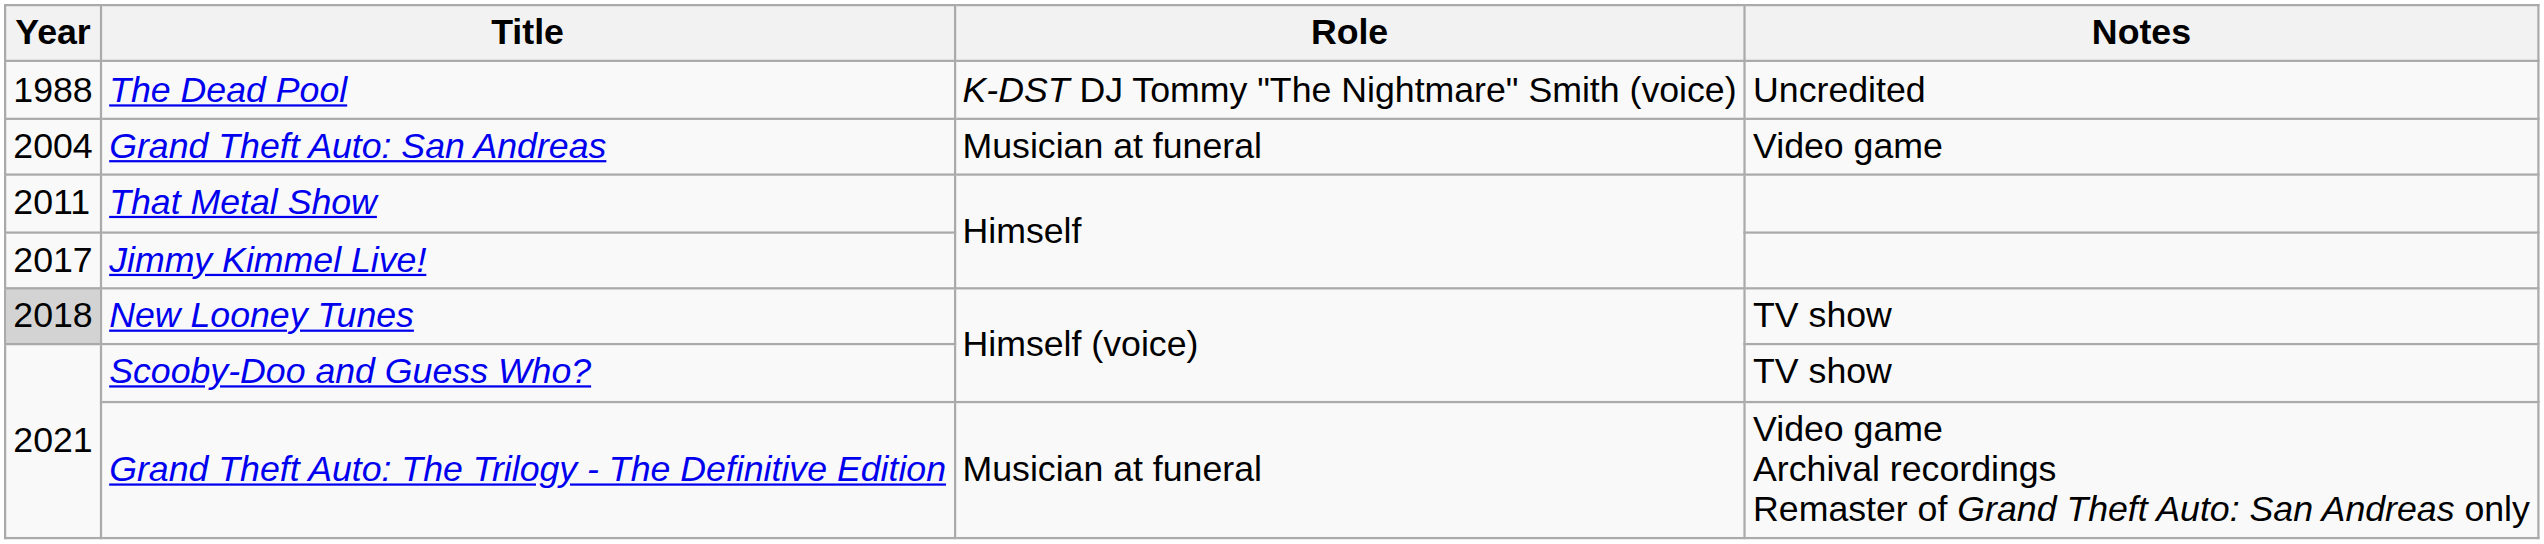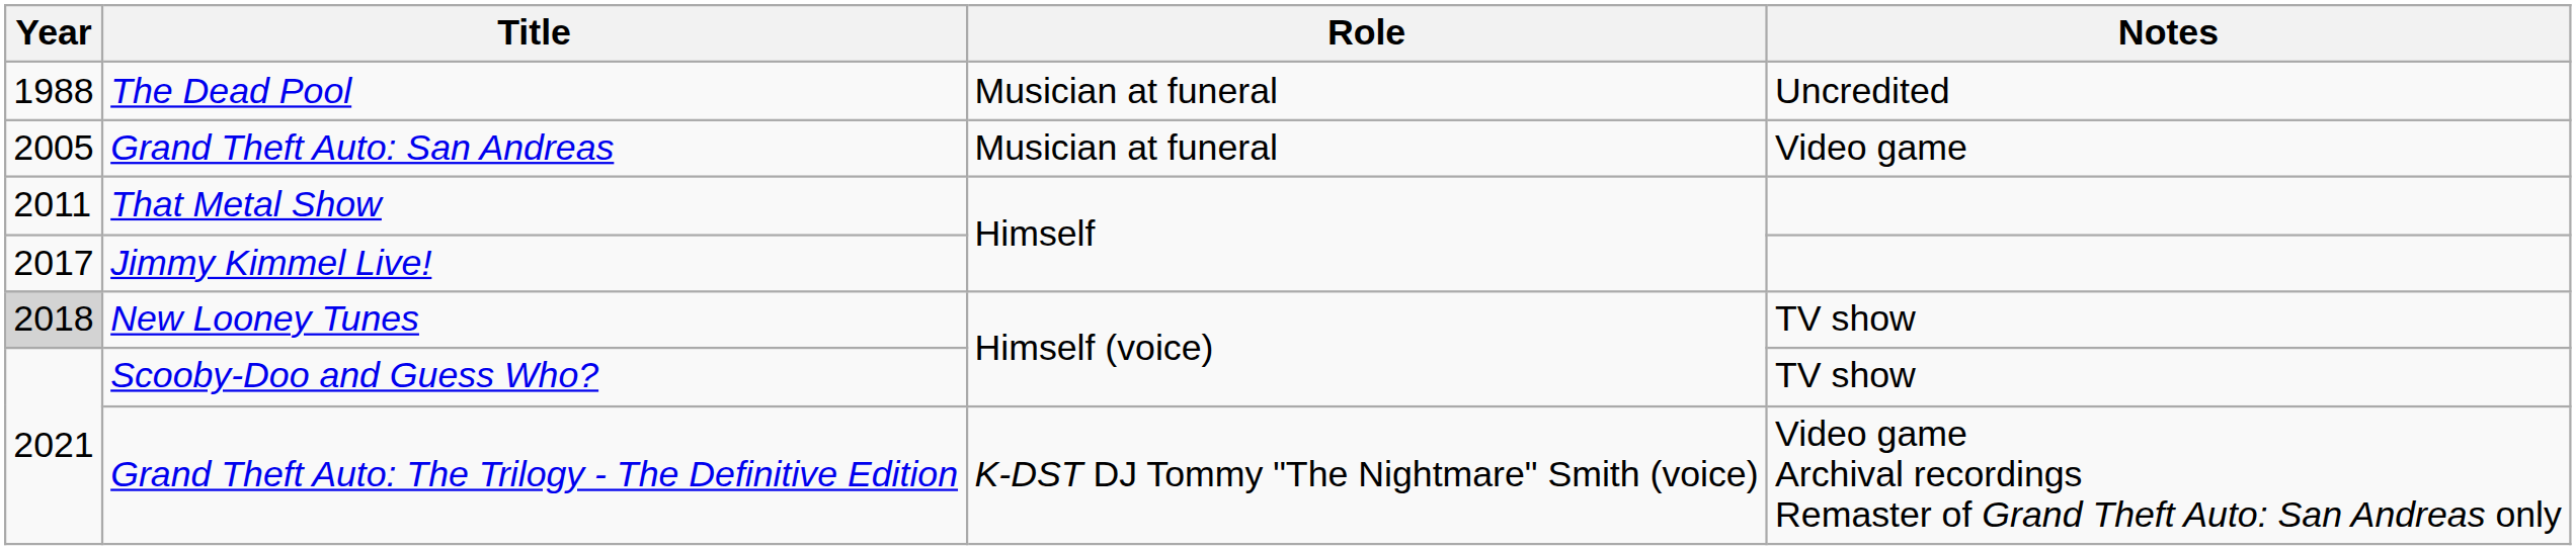 <table class="wikitable sortable">
 <tr>
 <th>Year</th>
 <th>Title</th>
 <th>Role</th>
 <th>Notes</th>
 </tr>
 <tr>
 <td>1988</td>
 <td><em><a href='#'>The Dead Pool</a></em></td>
-<td><em>K-DST</em> DJ Tommy "The Nightmare" Smith (voice)</td>
+<td>Musician at funeral</td>
 <td>Uncredited</td>
 </tr>
 <tr>
-<td>2004</td>
+<td>2005</td>
 <td><em><a href='#'>Grand Theft Auto: San Andreas</a></em></td>
 <td>Musician at funeral</td>
 <td>Video game</td>
 </tr>
 <tr>
 <td>2011</td>
 <td><em><a href='#'>That Metal Show</a></em></td>
 <td rowspan="2">Himself</td>
 <td></td>
 </tr>
 <tr>
 <td>2017</td>
 <td><em><a href='#'>Jimmy Kimmel Live!</a></em></td>
 <td></td>
 </tr>
 <tr>
 <td style="background: lightgrey;">2018</td>
 <td><em><a href='#'>New Looney Tunes</a></em></td>
 <td rowspan="2">Himself (voice)</td>
 <td>TV show</td>
 </tr>
 <tr>
 <td rowspan="2">2021</td>
 <td><em><a href='#'>Scooby-Doo and Guess Who?</a></em></td>
 <td>TV show</td>
 </tr>
 <tr>
 <td><em><a href='#'>Grand Theft Auto: The Trilogy - The Definitive Edition</a></em></td>
-<td>Musician at funeral</td>
+<td><em>K-DST</em> DJ Tommy "The Nightmare" Smith (voice)</td>
 <td>Video game<br>Archival recordings<br>Remaster of <em>Grand Theft Auto: San Andreas</em> only </td>
 </tr>
 </table>
